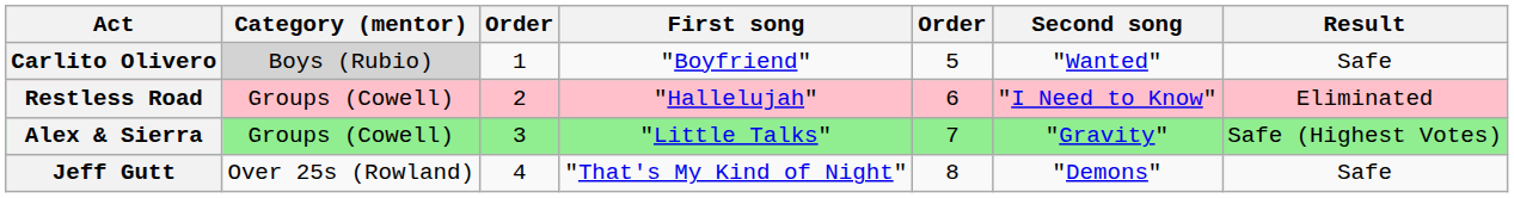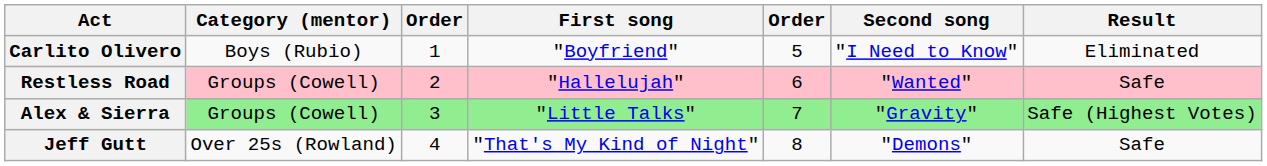 <table class="wikitable plainrowheaders" style="text-align:center;">
 <tr>
 <th scope="col">Act</th>
 <th scope="col">Category (mentor)</th>
 <th scope="col">Order</th>
 <th scope="col">First song</th>
 <th scope="col">Order</th>
 <th scope="col">Second song</th>
 <th scope="col">Result</th>
 </tr>
 <tr>
 <th scope="row">Carlito Olivero</th>
-<td style="background: lightgrey;">Boys (Rubio)</td>
+<td>Boys (Rubio)</td>
 <td>1</td>
 <td>"<a href='#'>Boyfriend</a>"</td>
 <td>5</td>
-<td>"<a href='#'>Wanted</a>"</td>
-<td>Safe</td>
+<td>"<a href='#'>I Need to Know</a>"</td>
+<td>Eliminated</td>
 </tr>
 <tr style="background:pink;">
 <th scope="row">Restless Road</th>
 <td>Groups (Cowell)</td>
 <td>2</td>
 <td>"<a href='#'>Hallelujah</a>"</td>
 <td>6</td>
-<td>"<a href='#'>I Need to Know</a>"</td>
-<td>Eliminated</td>
+<td>"<a href='#'>Wanted</a>"</td>
+<td>Safe</td>
 </tr>
 <tr style="background:lightgreen;">
 <th scope="row">Alex & Sierra</th>
 <td>Groups (Cowell)</td>
 <td>3</td>
 <td>"<a href='#'>Little Talks</a>"</td>
 <td>7</td>
 <td>"<a href='#'>Gravity</a>"</td>
 <td>Safe (Highest Votes)</td>
 </tr>
 <tr>
 <th scope="row">Jeff Gutt</th>
 <td>Over 25s (Rowland)</td>
 <td>4</td>
 <td>"<a href='#'>That's My Kind of Night</a>"</td>
 <td>8</td>
 <td>"<a href='#'>Demons</a>"</td>
 <td>Safe</td>
 </tr>
 </table>
